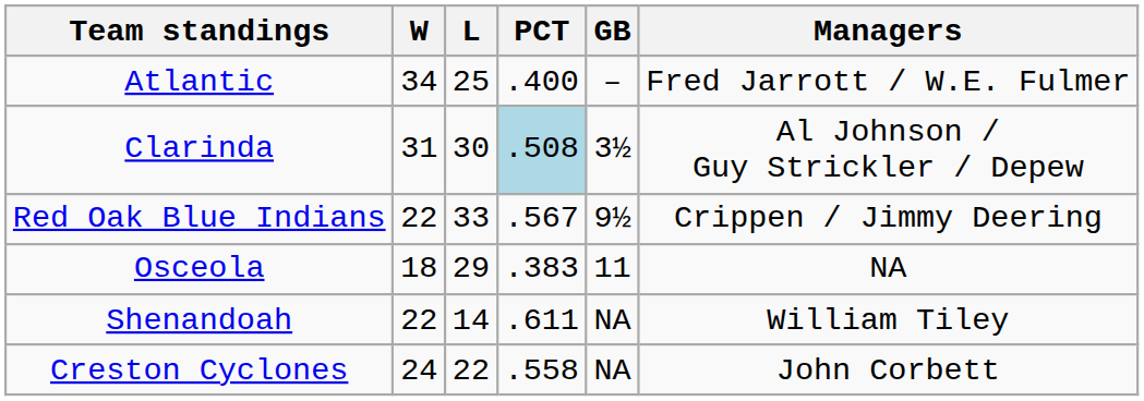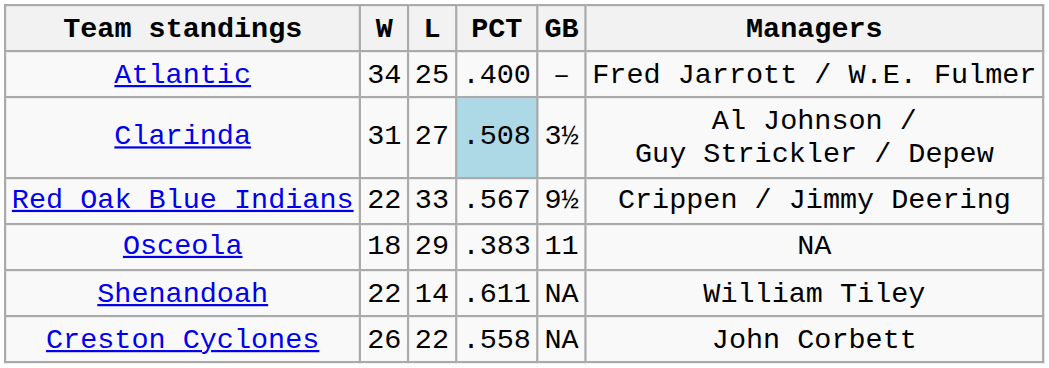 <table class="wikitable">
 <tr>
 <th>Team standings</th>
 <th>W</th>
 <th>L</th>
 <th>PCT</th>
 <th>GB</th>
 <th>Managers</th>
 </tr>
 <tr align=center>
 <td><a href='#'>Atlantic</a></td>
 <td>34</td>
 <td>25</td>
 <td>.400</td>
 <td>–</td>
 <td>Fred Jarrott / W.E. Fulmer</td>
 </tr>
 <tr align=center>
 <td><a href='#'>Clarinda</a></td>
 <td>31</td>
-<td>30</td>
+<td>27</td>
 <td style="background: lightblue;">.508</td>
 <td>3½</td>
 <td>Al Johnson /<br> Guy Strickler / Depew</td>
 </tr>
 <tr align=center>
 <td><a href='#'>Red Oak Blue Indians</a></td>
 <td>22</td>
 <td>33</td>
 <td>.567</td>
 <td>9½</td>
 <td>Crippen / Jimmy Deering</td>
 </tr>
 <tr align=center>
 <td><a href='#'>Osceola</a></td>
 <td>18</td>
 <td>29</td>
 <td>.383</td>
 <td>11</td>
 <td>NA</td>
 </tr>
 <tr align=center>
 <td><a href='#'>Shenandoah</a></td>
 <td>22</td>
 <td>14</td>
 <td>.611</td>
 <td>NA</td>
 <td>William Tiley</td>
 </tr>
 <tr align=center>
 <td><a href='#'>Creston Cyclones</a></td>
-<td>24</td>
+<td>26</td>
 <td>22</td>
 <td>.558</td>
 <td>NA</td>
 <td>John Corbett</td>
 </tr>
 </table>
